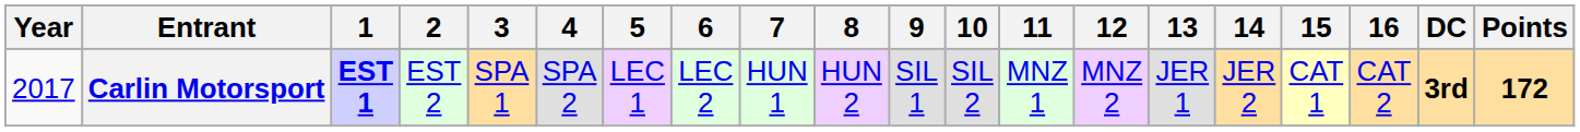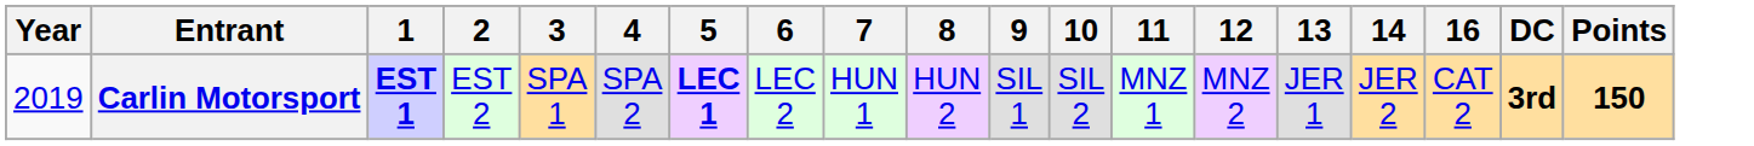 <table class="wikitable" style="text-align:center; font-size:85%">
 <tr>
 <th>Year</th>
 <th>Entrant</th>
 <th>1</th>
 <th>2</th>
 <th>3</th>
 <th>4</th>
 <th>5</th>
 <th>6</th>
 <th>7</th>
 <th>8</th>
 <th>9</th>
 <th>10</th>
 <th>11</th>
 <th>12</th>
 <th>13</th>
 <th>14</th>
-<th>15</th>
 <th>16</th>
 <th>DC</th>
 <th>Points</th>
 </tr>
 <tr>
-<td><a href='#'>2017</a></td>
+<td><a href='#'>2019</a></td>
 <th nowrap><a href='#'>Carlin Motorsport</a></th>
 <td style="background:#CFCFFF;"><strong><a href='#'>EST<br>1</a><br></strong></td>
 <td style="background:#DFFFDF;"><a href='#'>EST<br>2</a><br></td>
 <td style="background:#FFDF9F;"><a href='#'>SPA<br>1</a><br></td>
 <td style="background:#DFDFDF;"><a href='#'>SPA<br>2</a><br></td>
-<td style="background:#EFCFFF;"><a href='#'>LEC<br>1</a><br></td>
+<td style="background:#EFCFFF;"><strong><a href='#'>LEC<br>1</a><br></strong></td>
 <td style="background:#DFFFDF;"><a href='#'>LEC<br>2</a><br></td>
 <td style="background:#DFFFDF;"><a href='#'>HUN<br>1</a><br></td>
 <td style="background:#EFCFFF;"><a href='#'>HUN<br>2</a><br></td>
 <td style="background:#DFDFDF;"><a href='#'>SIL<br>1</a><br></td>
 <td style="background:#DFDFDF;"><a href='#'>SIL<br>2</a><br></td>
 <td style="background:#DFFFDF;"><a href='#'>MNZ<br>1</a><br></td>
 <td style="background:#EFCFFF;"><a href='#'>MNZ<br>2</a><br></td>
 <td style="background:#DFDFDF;"><a href='#'>JER<br>1</a><br></td>
 <td style="background:#FFDF9F;"><a href='#'>JER<br>2</a><br></td>
-<td style="background:#FFFFBF;"><a href='#'>CAT<br>1</a><br></td>
 <td style="background:#FFDF9F;"><a href='#'>CAT<br>2</a><br></td>
 <th style="background:#FFDF9F;">3rd</th>
-<th style="background:#FFDF9F;">172</th>
+<th style="background:#FFDF9F;">150</th>
 </tr>
 </table>
